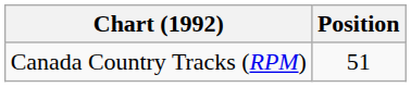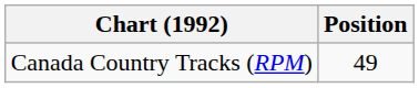 <table class="wikitable sortable">
 <tr>
 <th scope="col">Chart (1992)</th>
 <th scope="col">Position</th>
 </tr>
 <tr>
 <td>Canada Country Tracks (<em><a href='#'>RPM</a></em>)</td>
-<td align="center">51</td>
+<td align="center">49</td>
 </tr>
 </table>
